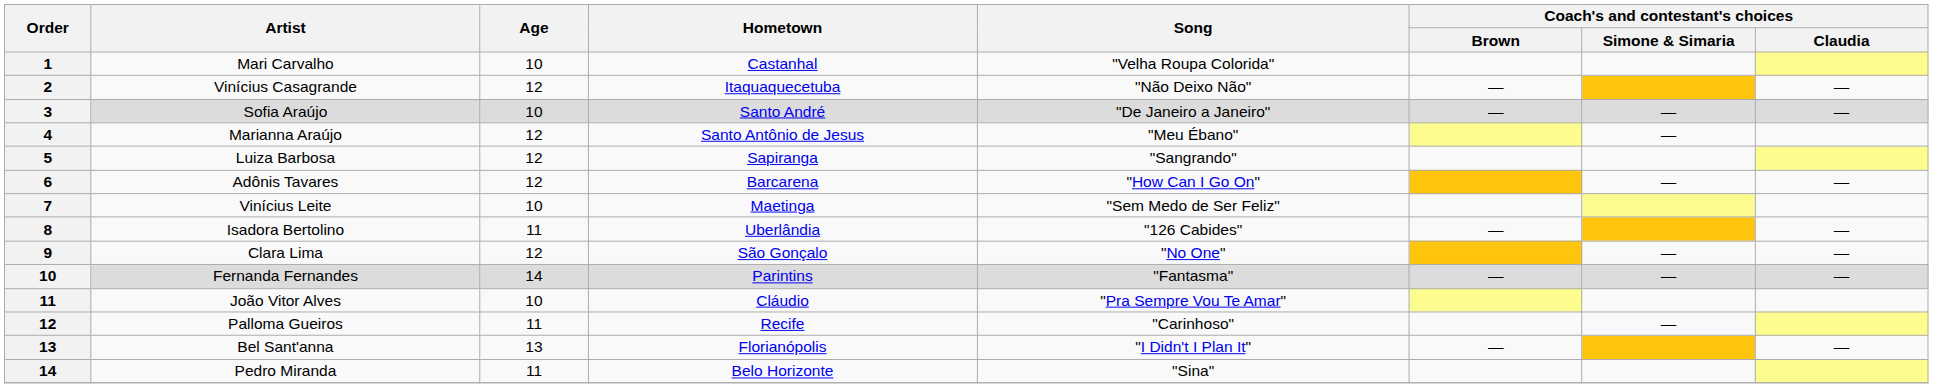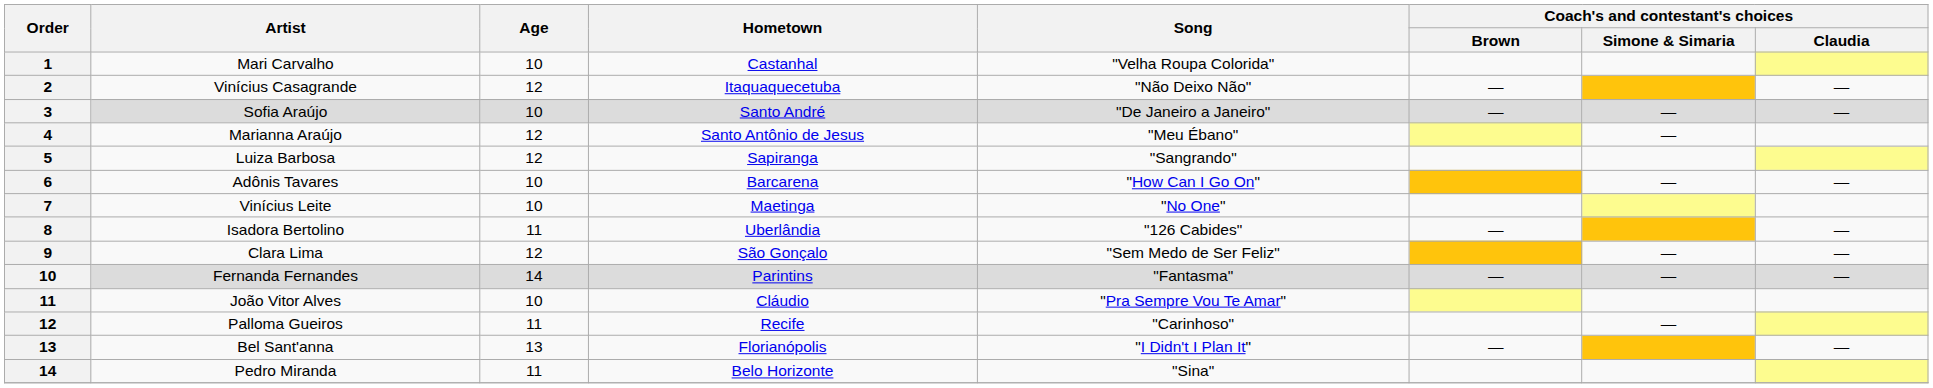 <table class="wikitable" style="text-align:center; line-height:17px; width:100%;">
 <tr>
 <th scope="col" rowspan=2 width="04%">Order</th>
 <th scope="col" rowspan=2 width="18%">Artist</th>
 <th scope="col" rowspan=2 width="05%">Age</th>
 <th scope="col" rowspan=2 width="18%">Hometown</th>
 <th scope="col" rowspan=2 width="20%">Song</th>
 <th scope="col" colspan=3 width="24%">Coach's and contestant's choices</th>
 </tr>
 <tr>
 <th width="08%">Brown</th>
 <th width="08%">Simone & Simaria</th>
 <th width="08%">Claudia</th>
 </tr>
 <tr>
 <th>1</th>
 <td>Mari Carvalho</td>
 <td>10</td>
 <td><a href='#'>Castanhal</a></td>
 <td>"Velha Roupa Colorida"</td>
 <td><strong></strong></td>
 <td><strong></strong></td>
 <td bgcolor=FDFC8F><strong></strong></td>
 </tr>
 <tr>
 <th>2</th>
 <td>Vinícius Casagrande</td>
 <td>12</td>
 <td><a href='#'>Itaquaquecetuba</a></td>
 <td>"Não Deixo Não"</td>
 <td>—</td>
 <td bgcolor=FFC40C><strong></strong></td>
 <td>—</td>
 </tr>
 <tr bgcolor=DCDCDC>
 <th>3</th>
 <td>Sofia Araújo</td>
 <td>10</td>
 <td><a href='#'>Santo André</a></td>
 <td>"De Janeiro a Janeiro"</td>
 <td>—</td>
 <td>—</td>
 <td>—</td>
 </tr>
 <tr>
 <th>4</th>
 <td>Marianna Araújo</td>
 <td>12</td>
 <td><a href='#'>Santo Antônio de Jesus</a></td>
 <td>"Meu Ébano"</td>
 <td bgcolor=FDFC8F><strong></strong></td>
 <td>—</td>
 <td><strong></strong></td>
 </tr>
 <tr>
 <th>5</th>
 <td>Luiza Barbosa</td>
 <td>12</td>
 <td><a href='#'>Sapiranga</a></td>
 <td>"Sangrando"</td>
 <td><strong></strong></td>
 <td><strong></strong></td>
 <td bgcolor=FDFC8F><strong></strong></td>
 </tr>
 <tr>
 <th>6</th>
 <td>Adônis Tavares</td>
-<td>12</td>
+<td>10</td>
 <td><a href='#'>Barcarena</a></td>
 <td>"<a href='#'>How Can I Go On</a>"</td>
 <td bgcolor=FFC40C><strong></strong></td>
 <td>—</td>
 <td>—</td>
 </tr>
 <tr>
 <th>7</th>
 <td>Vinícius Leite</td>
 <td>10</td>
 <td><a href='#'>Maetinga</a></td>
-<td>"Sem Medo de Ser Feliz"</td>
+<td>"<a href='#'>No One</a>"</td>
 <td><strong></strong></td>
 <td bgcolor=FDFC8F><strong></strong></td>
 <td><strong></strong></td>
 </tr>
 <tr>
 <th>8</th>
 <td>Isadora Bertolino</td>
 <td>11</td>
 <td><a href='#'>Uberlândia</a></td>
 <td>"126 Cabides"</td>
 <td>—</td>
 <td bgcolor=FFC40C><strong></strong></td>
 <td>—</td>
 </tr>
 <tr>
 <th>9</th>
 <td>Clara Lima</td>
 <td>12</td>
 <td><a href='#'>São Gonçalo</a></td>
-<td>"<a href='#'>No One</a>"</td>
+<td>"Sem Medo de Ser Feliz"</td>
 <td bgcolor=FFC40C><strong></strong></td>
 <td>—</td>
 <td>—</td>
 </tr>
 <tr bgcolor=DCDCDC>
 <th>10</th>
 <td>Fernanda Fernandes</td>
 <td>14</td>
 <td><a href='#'>Parintins</a></td>
 <td>"Fantasma"</td>
 <td>—</td>
 <td>—</td>
 <td>—</td>
 </tr>
 <tr>
 <th>11</th>
 <td>João Vitor Alves</td>
 <td>10</td>
 <td><a href='#'>Cláudio</a></td>
 <td>"<a href='#'>Pra Sempre Vou Te Amar</a>"</td>
 <td bgcolor=FDFC8F><strong></strong></td>
 <td><strong></strong></td>
 <td><strong></strong></td>
 </tr>
 <tr>
 <th>12</th>
 <td>Palloma Gueiros</td>
 <td>11</td>
 <td><a href='#'>Recife</a></td>
 <td>"Carinhoso"</td>
 <td><strong></strong></td>
 <td>—</td>
 <td bgcolor=FDFC8F><strong></strong></td>
 </tr>
 <tr>
 <th>13</th>
 <td>Bel Sant'anna</td>
 <td>13</td>
 <td><a href='#'>Florianópolis</a></td>
 <td>"<a href='#'>I Didn't I Plan It</a>"</td>
 <td>—</td>
 <td bgcolor=FFC40C><strong></strong></td>
 <td>—</td>
 </tr>
 <tr>
 <th>14</th>
 <td>Pedro Miranda</td>
 <td>11</td>
 <td><a href='#'>Belo Horizonte</a></td>
 <td>"Sina"</td>
 <td><strong></strong></td>
 <td><strong></strong></td>
 <td bgcolor=FDFC8F><strong></strong></td>
 </tr>
 <tr>
 </tr>
 </table>
